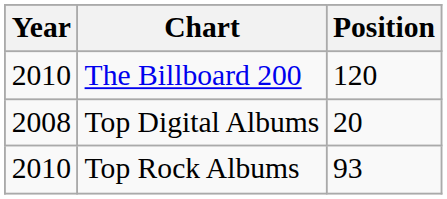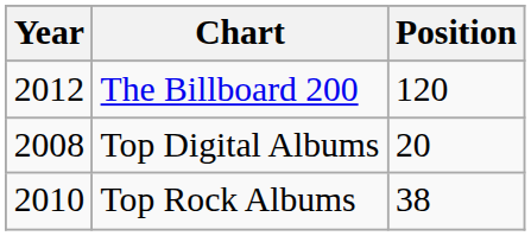 <table class=wikitable>
 <tr>
 <th align="left">Year</th>
 <th align="left">Chart</th>
 <th align="left">Position</th>
 </tr>
 <tr>
-<td align="left">2010</td>
+<td align="left">2012</td>
 <td align="left"><a href='#'>The Billboard 200</a></td>
 <td align="left">120</td>
 </tr>
 <tr>
 <td align="left">2008</td>
 <td align="left">Top Digital Albums</td>
 <td align="left">20</td>
 </tr>
 <tr>
 <td align="left">2010</td>
 <td align="left">Top Rock Albums</td>
-<td align="left">93</td>
+<td align="left">38</td>
 </tr>
 </table>
